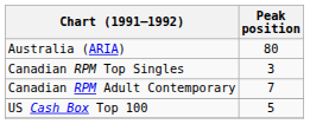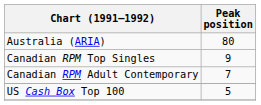 <table class="wikitable sortable">
 <tr>
 <th>Chart (1991–1992)</th>
 <th>Peak<br>position</th>
 </tr>
 <tr>
 <td>Australia (<a href='#'>ARIA</a>)</td>
 <td style="text-align:center;">80</td>
 </tr>
 <tr>
 <td>Canadian <em>RPM</em> Top Singles</td>
-<td style="text-align:center;">3</td>
+<td style="text-align:center;">9</td>
 </tr>
 <tr>
 <td>Canadian <em><a href='#'>RPM</a></em> Adult Contemporary</td>
 <td style="text-align:center;">7</td>
 </tr>
 <tr>
 </tr>
 <tr>
 </tr>
 <tr>
 </tr>
 <tr>
 <td>US <em><a href='#'>Cash Box</a></em> Top 100</td>
 <td style="text-align:center;">5</td>
 </tr>
 <tr>
 </tr>
 </table>
